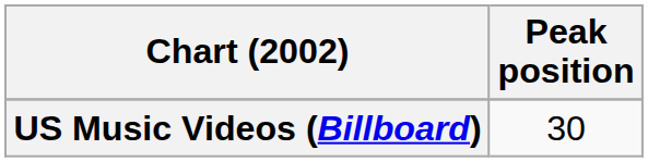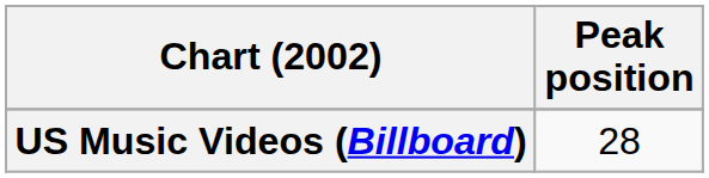 <table class="wikitable plainrowheaders sortable" style="text-align:center;" border="1">
 <tr>
 <th scope="col">Chart (2002)</th>
 <th scope="col">Peak<br>position</th>
 </tr>
 <tr>
 </tr>
 <tr>
 <th scope="row">US Music Videos (<em><a href='#'>Billboard</a></em>)</th>
-<td>30</td>
+<td>28</td>
 </tr>
 </table>
